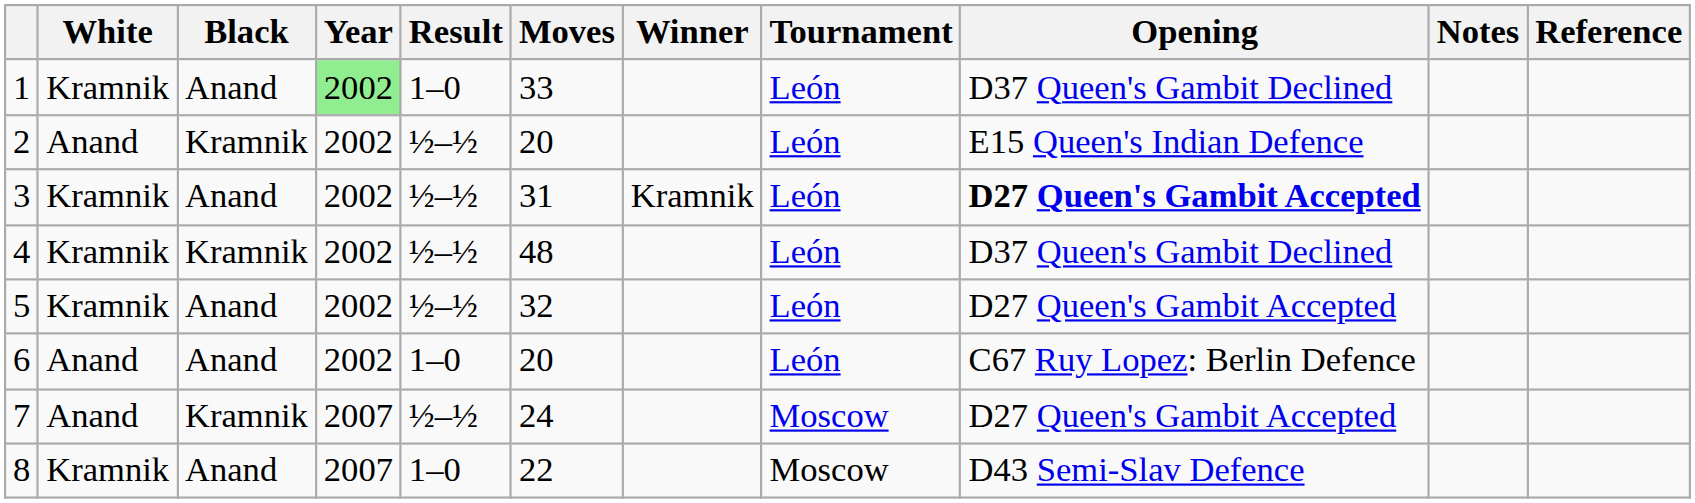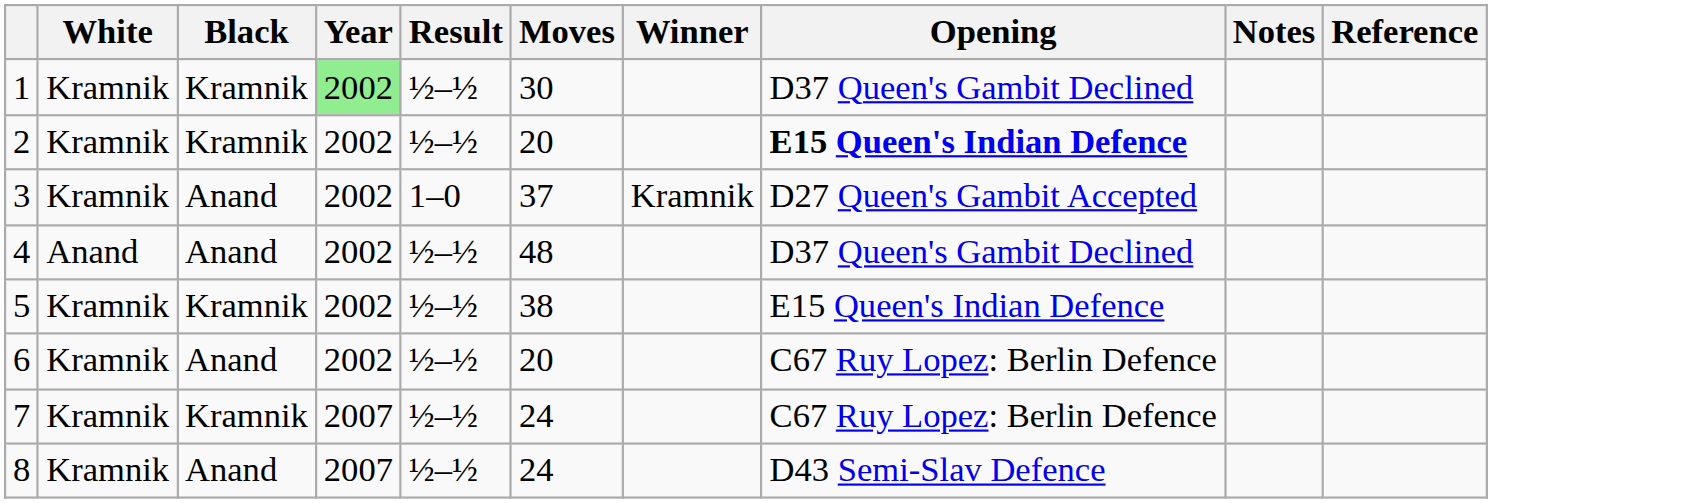 <table class="wikitable sortable" style="margin: 0.5em 0 0 0;">
 <tr>
 <th></th>
 <th>White</th>
 <th>Black</th>
 <th>Year</th>
 <th>Result</th>
 <th>Moves</th>
 <th>Winner</th>
-<th>Tournament</th>
 <th>Opening</th>
 <th class="unsortable">Notes</th>
 <th class="unsortable">Reference</th>
 </tr>
 <tr>
 <td>1</td>
 <td>Kramnik</td>
-<td>Anand</td>
+<td>Kramnik</td>
 <td style="background: lightgreen;">2002</td>
-<td>1–0</td>
-<td>33</td>
+<td>½–½</td>
+<td>30</td>
 <td></td>
-<td><a href='#'>León</a></td>
 <td>D37 <a href='#'>Queen's Gambit Declined</a></td>
 <td></td>
 <td></td>
 </tr>
 <tr>
 <td>2</td>
-<td>Anand</td>
+<td>Kramnik</td>
 <td>Kramnik</td>
 <td>2002</td>
 <td>½–½</td>
 <td>20</td>
 <td></td>
-<td><a href='#'>León</a></td>
-<td>E15 <a href='#'>Queen's Indian Defence</a></td>
+<td><strong>E15 <a href='#'>Queen's Indian Defence</a></strong></td>
 <td></td>
 <td></td>
 </tr>
 <tr>
 <td>3</td>
 <td>Kramnik</td>
 <td>Anand</td>
 <td>2002</td>
-<td>½–½</td>
-<td>31</td>
+<td>1–0</td>
+<td>37</td>
 <td>Kramnik</td>
-<td><a href='#'>León</a></td>
-<td><strong>D27 <a href='#'>Queen's Gambit Accepted</a></strong></td>
+<td>D27 <a href='#'>Queen's Gambit Accepted</a></td>
 <td></td>
 <td></td>
 </tr>
 <tr>
 <td>4</td>
-<td>Kramnik</td>
-<td>Kramnik</td>
+<td>Anand</td>
+<td>Anand</td>
 <td>2002</td>
 <td>½–½</td>
 <td>48</td>
 <td></td>
-<td><a href='#'>León</a></td>
 <td>D37 <a href='#'>Queen's Gambit Declined</a></td>
 <td></td>
 <td></td>
 </tr>
 <tr>
 <td>5</td>
 <td>Kramnik</td>
-<td>Anand</td>
+<td>Kramnik</td>
 <td>2002</td>
 <td>½–½</td>
-<td>32</td>
+<td>38</td>
 <td></td>
-<td><a href='#'>León</a></td>
-<td>D27 <a href='#'>Queen's Gambit Accepted</a></td>
+<td>E15 <a href='#'>Queen's Indian Defence</a></td>
 <td></td>
 <td></td>
 </tr>
 <tr>
 <td>6</td>
-<td>Anand</td>
+<td>Kramnik</td>
 <td>Anand</td>
 <td>2002</td>
-<td>1–0</td>
+<td>½–½</td>
 <td>20</td>
 <td></td>
-<td><a href='#'>León</a></td>
 <td>C67 <a href='#'>Ruy Lopez</a>: Berlin Defence</td>
 <td></td>
 <td></td>
 </tr>
 <tr>
 <td>7</td>
-<td>Anand</td>
+<td>Kramnik</td>
 <td>Kramnik</td>
 <td>2007</td>
 <td>½–½</td>
 <td>24</td>
 <td></td>
-<td><a href='#'>Moscow</a></td>
-<td>D27 <a href='#'>Queen's Gambit Accepted</a></td>
+<td>C67 <a href='#'>Ruy Lopez</a>: Berlin Defence</td>
 <td></td>
 <td></td>
 </tr>
 <tr>
 <td>8</td>
 <td>Kramnik</td>
 <td>Anand</td>
 <td>2007</td>
-<td>1–0</td>
-<td>22</td>
+<td>½–½</td>
+<td>24</td>
 <td></td>
-<td>Moscow</td>
 <td>D43 <a href='#'>Semi-Slav Defence</a></td>
 <td></td>
 <td></td>
 </tr>
 </table>
